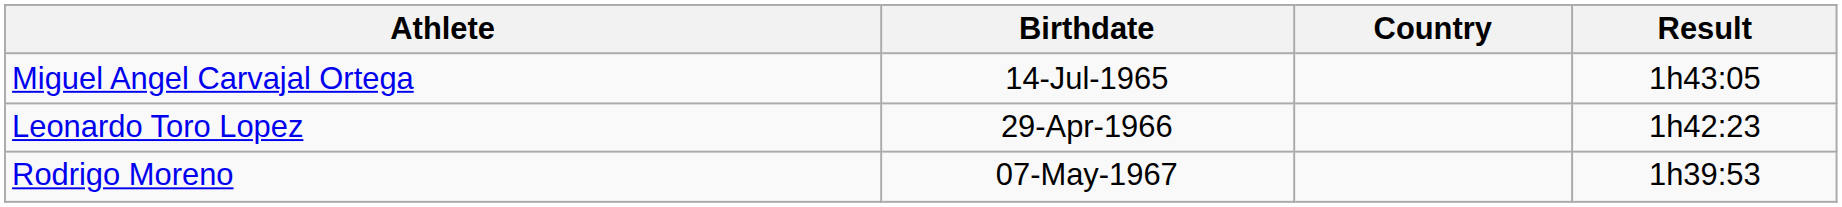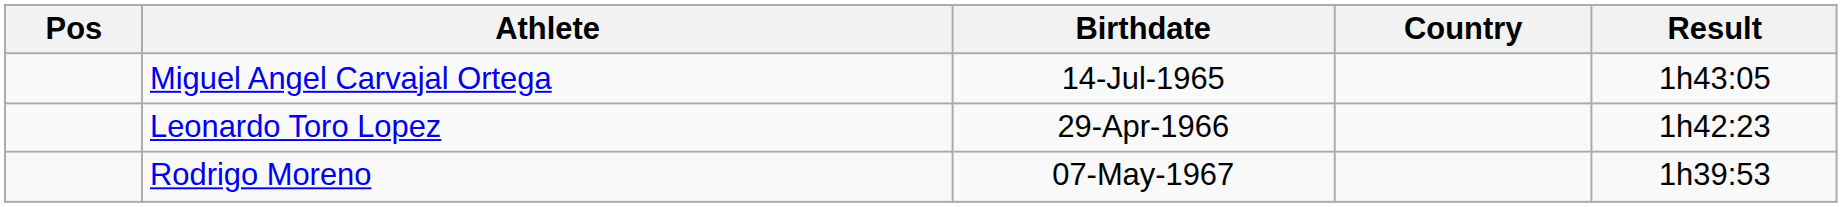 <table class="wikitable"  style="text-align:center; width:60%;">
 <tr>
+<th>Pos</th>
 <th>Athlete</th>
 <th>Birthdate</th>
 <th>Country</th>
 <th>Result</th>
 </tr>
 <tr>
+<td align=center></td>
 <td align=left><a href='#'>Miguel Angel Carvajal Ortega</a></td>
 <td>14-Jul-1965</td>
 <td align=left></td>
 <td>1h43:05</td>
 </tr>
 <tr>
+<td align=center></td>
 <td align=left><a href='#'>Leonardo Toro Lopez</a></td>
 <td>29-Apr-1966</td>
 <td align=left></td>
 <td>1h42:23</td>
 </tr>
 <tr>
+<td align=center></td>
 <td align=left><a href='#'>Rodrigo Moreno</a></td>
 <td>07-May-1967</td>
 <td align=left></td>
 <td>1h39:53</td>
 </tr>
 </table>
